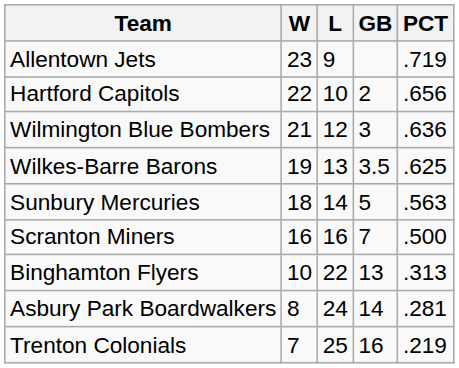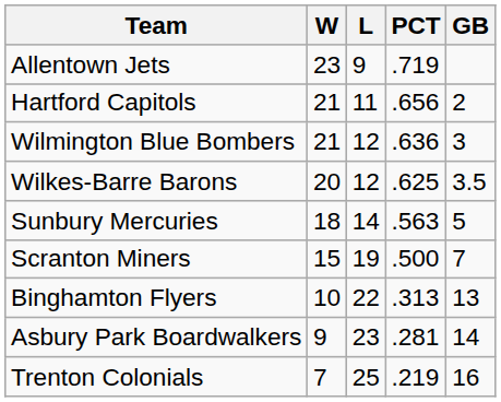 <table class="wikitable" style="font-size:90%">
 <tr>
 <th>Team</th>
 <th>W</th>
 <th>L</th>
+<th>PCT</th>
 <th>GB</th>
-<th>PCT</th>
 </tr>
 <tr>
 <td>Allentown Jets</td>
 <td>23</td>
 <td>9</td>
+<td>.719</td>
 <td></td>
-<td>.719</td>
 </tr>
 <tr>
 <td>Hartford Capitols</td>
-<td>22</td>
-<td>10</td>
+<td>21</td>
+<td>11</td>
+<td>.656</td>
 <td>2</td>
-<td>.656</td>
 </tr>
 <tr>
 <td>Wilmington Blue Bombers</td>
 <td>21</td>
 <td>12</td>
+<td>.636</td>
 <td>3</td>
-<td>.636</td>
 </tr>
 <tr>
 <td>Wilkes-Barre Barons</td>
-<td>19</td>
-<td>13</td>
+<td>20</td>
+<td>12</td>
+<td>.625</td>
 <td>3.5</td>
-<td>.625</td>
 </tr>
 <tr>
 <td>Sunbury Mercuries</td>
 <td>18</td>
 <td>14</td>
+<td>.563</td>
 <td>5</td>
-<td>.563</td>
 </tr>
 <tr>
 <td>Scranton Miners</td>
-<td>16</td>
-<td>16</td>
+<td>15</td>
+<td>19</td>
+<td>.500</td>
 <td>7</td>
-<td>.500</td>
 </tr>
 <tr>
 <td>Binghamton Flyers</td>
 <td>10</td>
 <td>22</td>
+<td>.313</td>
 <td>13</td>
-<td>.313</td>
 </tr>
 <tr>
 <td>Asbury Park Boardwalkers</td>
-<td>8</td>
-<td>24</td>
+<td>9</td>
+<td>23</td>
+<td>.281</td>
 <td>14</td>
-<td>.281</td>
 </tr>
 <tr>
 <td>Trenton Colonials</td>
 <td>7</td>
 <td>25</td>
+<td>.219</td>
 <td>16</td>
-<td>.219</td>
 </tr>
 </table>
